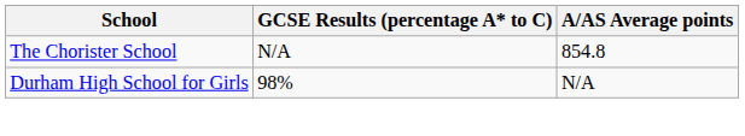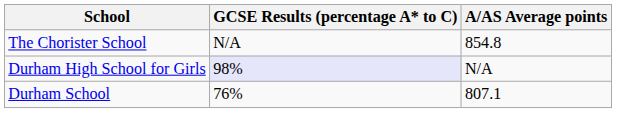 <table class="wikitable">
 <tr style="text-align:left;">
 <th>School</th>
 <th>GCSE Results (percentage A* to C)</th>
 <th> A/AS Average points</th>
 </tr>
 <tr>
 <td><a href='#'>The Chorister School</a></td>
 <td>N/A</td>
 <td>854.8</td>
 </tr>
 <tr>
 <td><a href='#'>Durham High School for Girls</a></td>
-<td>98%</td>
+<td style="background: lavender;">98%</td>
 <td>N/A</td>
 </tr>
+<tr>
+<td><a href='#'>Durham School</a></td>
+<td>76%</td>
+<td>807.1</td>
+</tr>
 </table>
